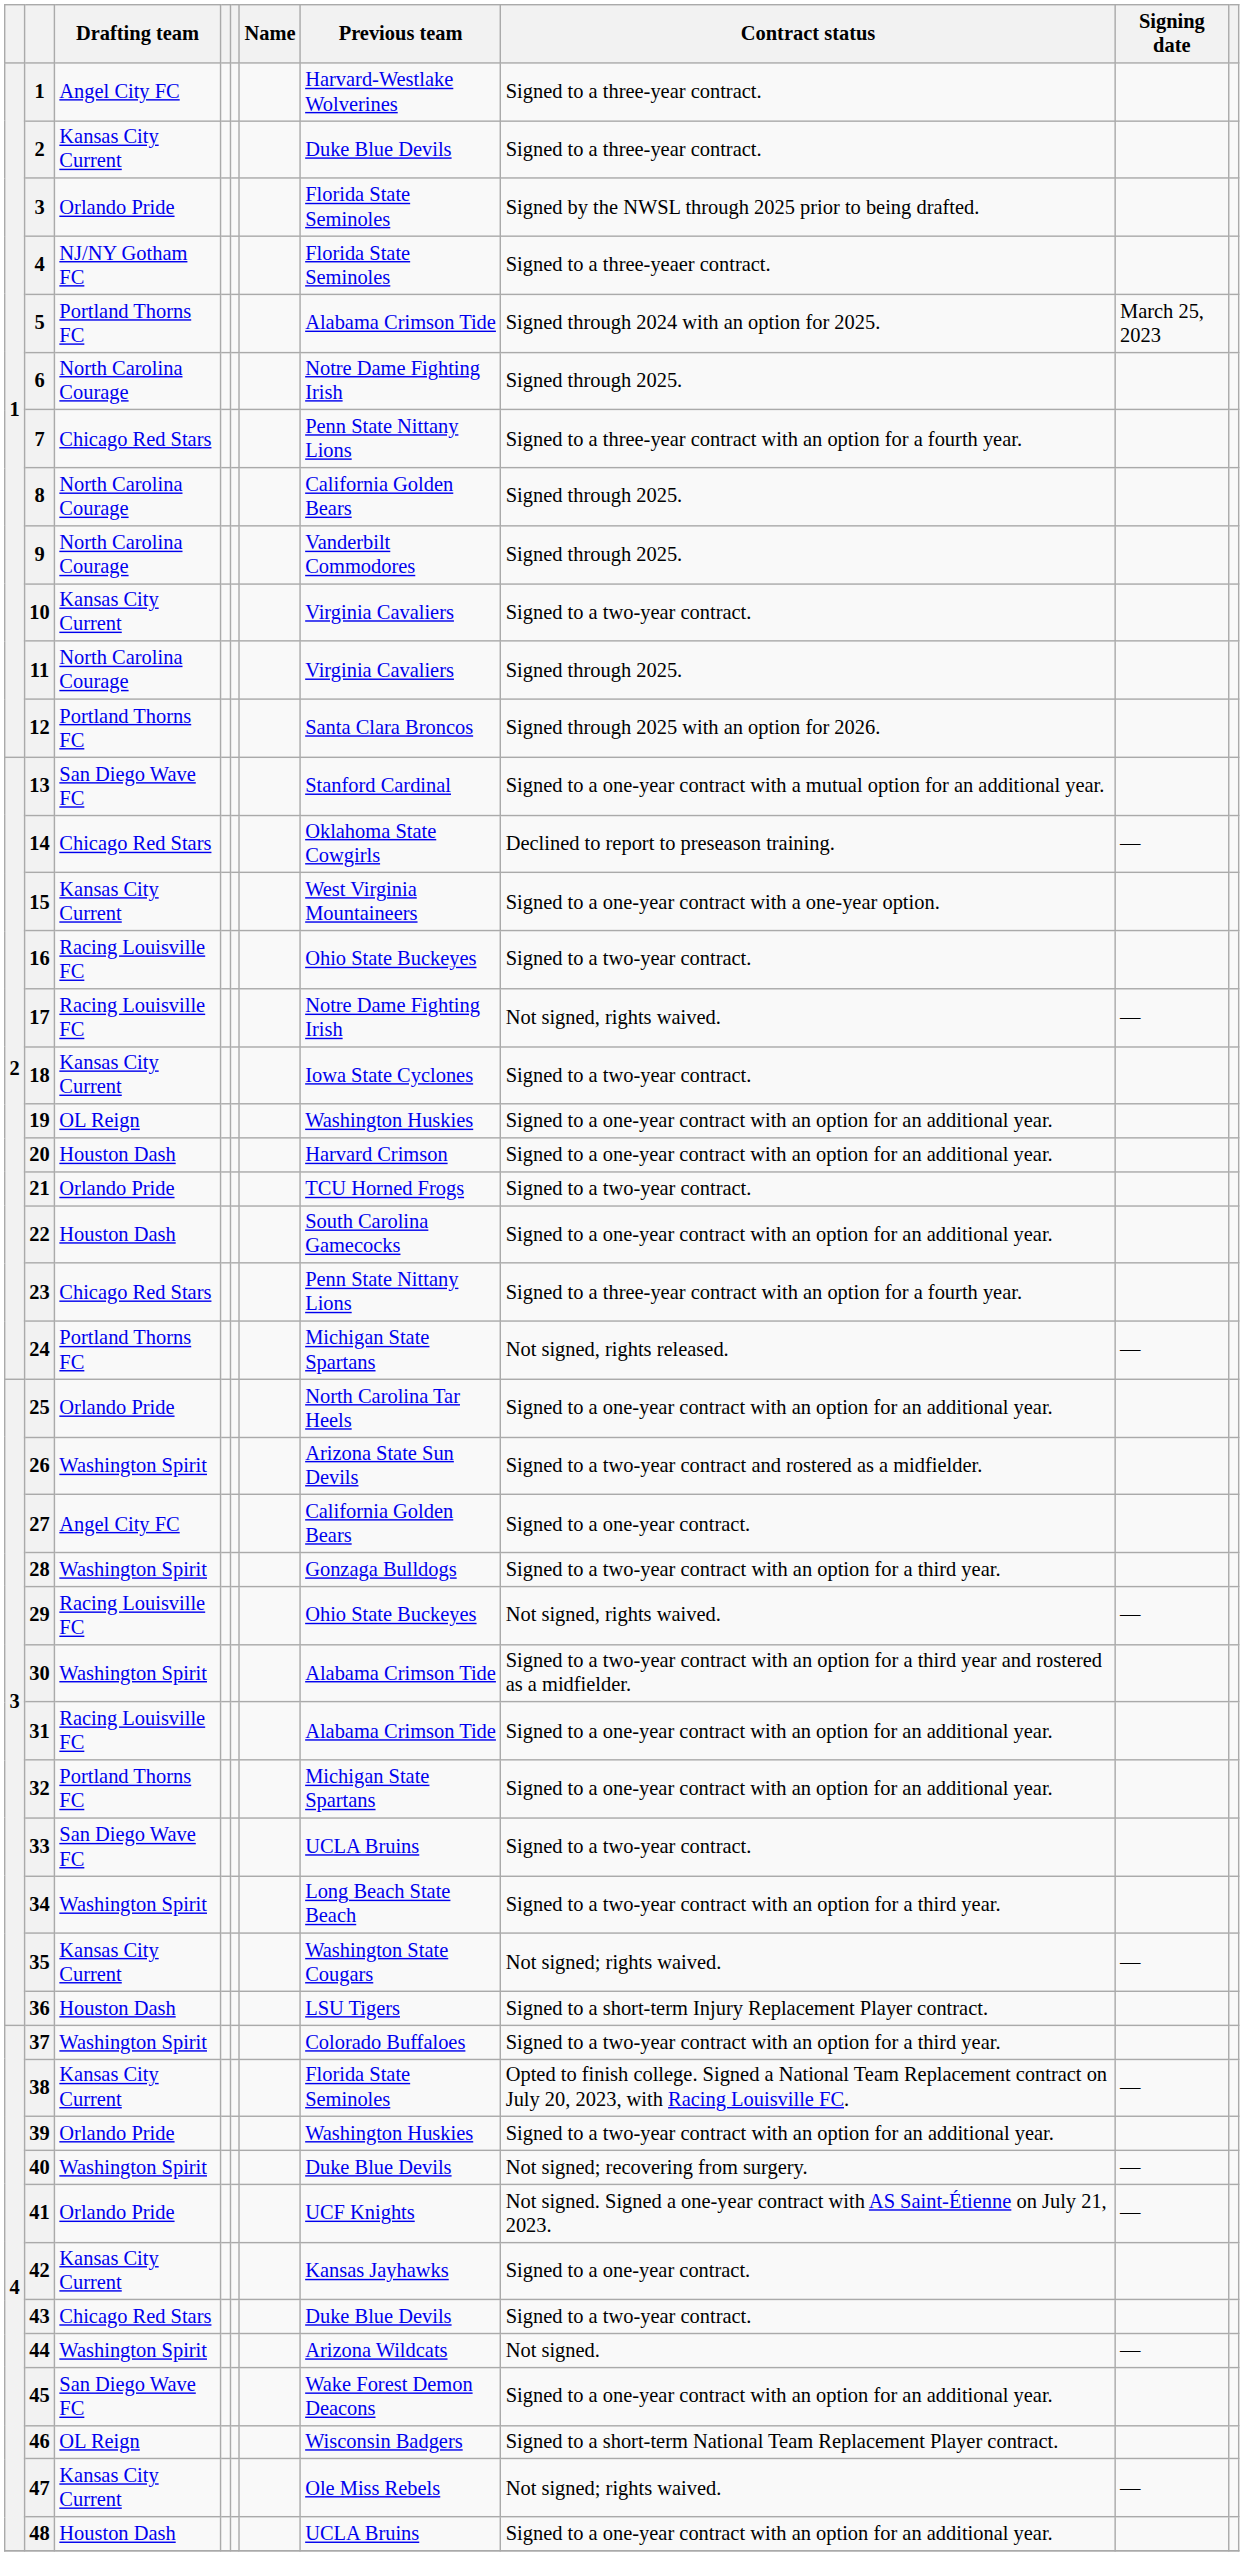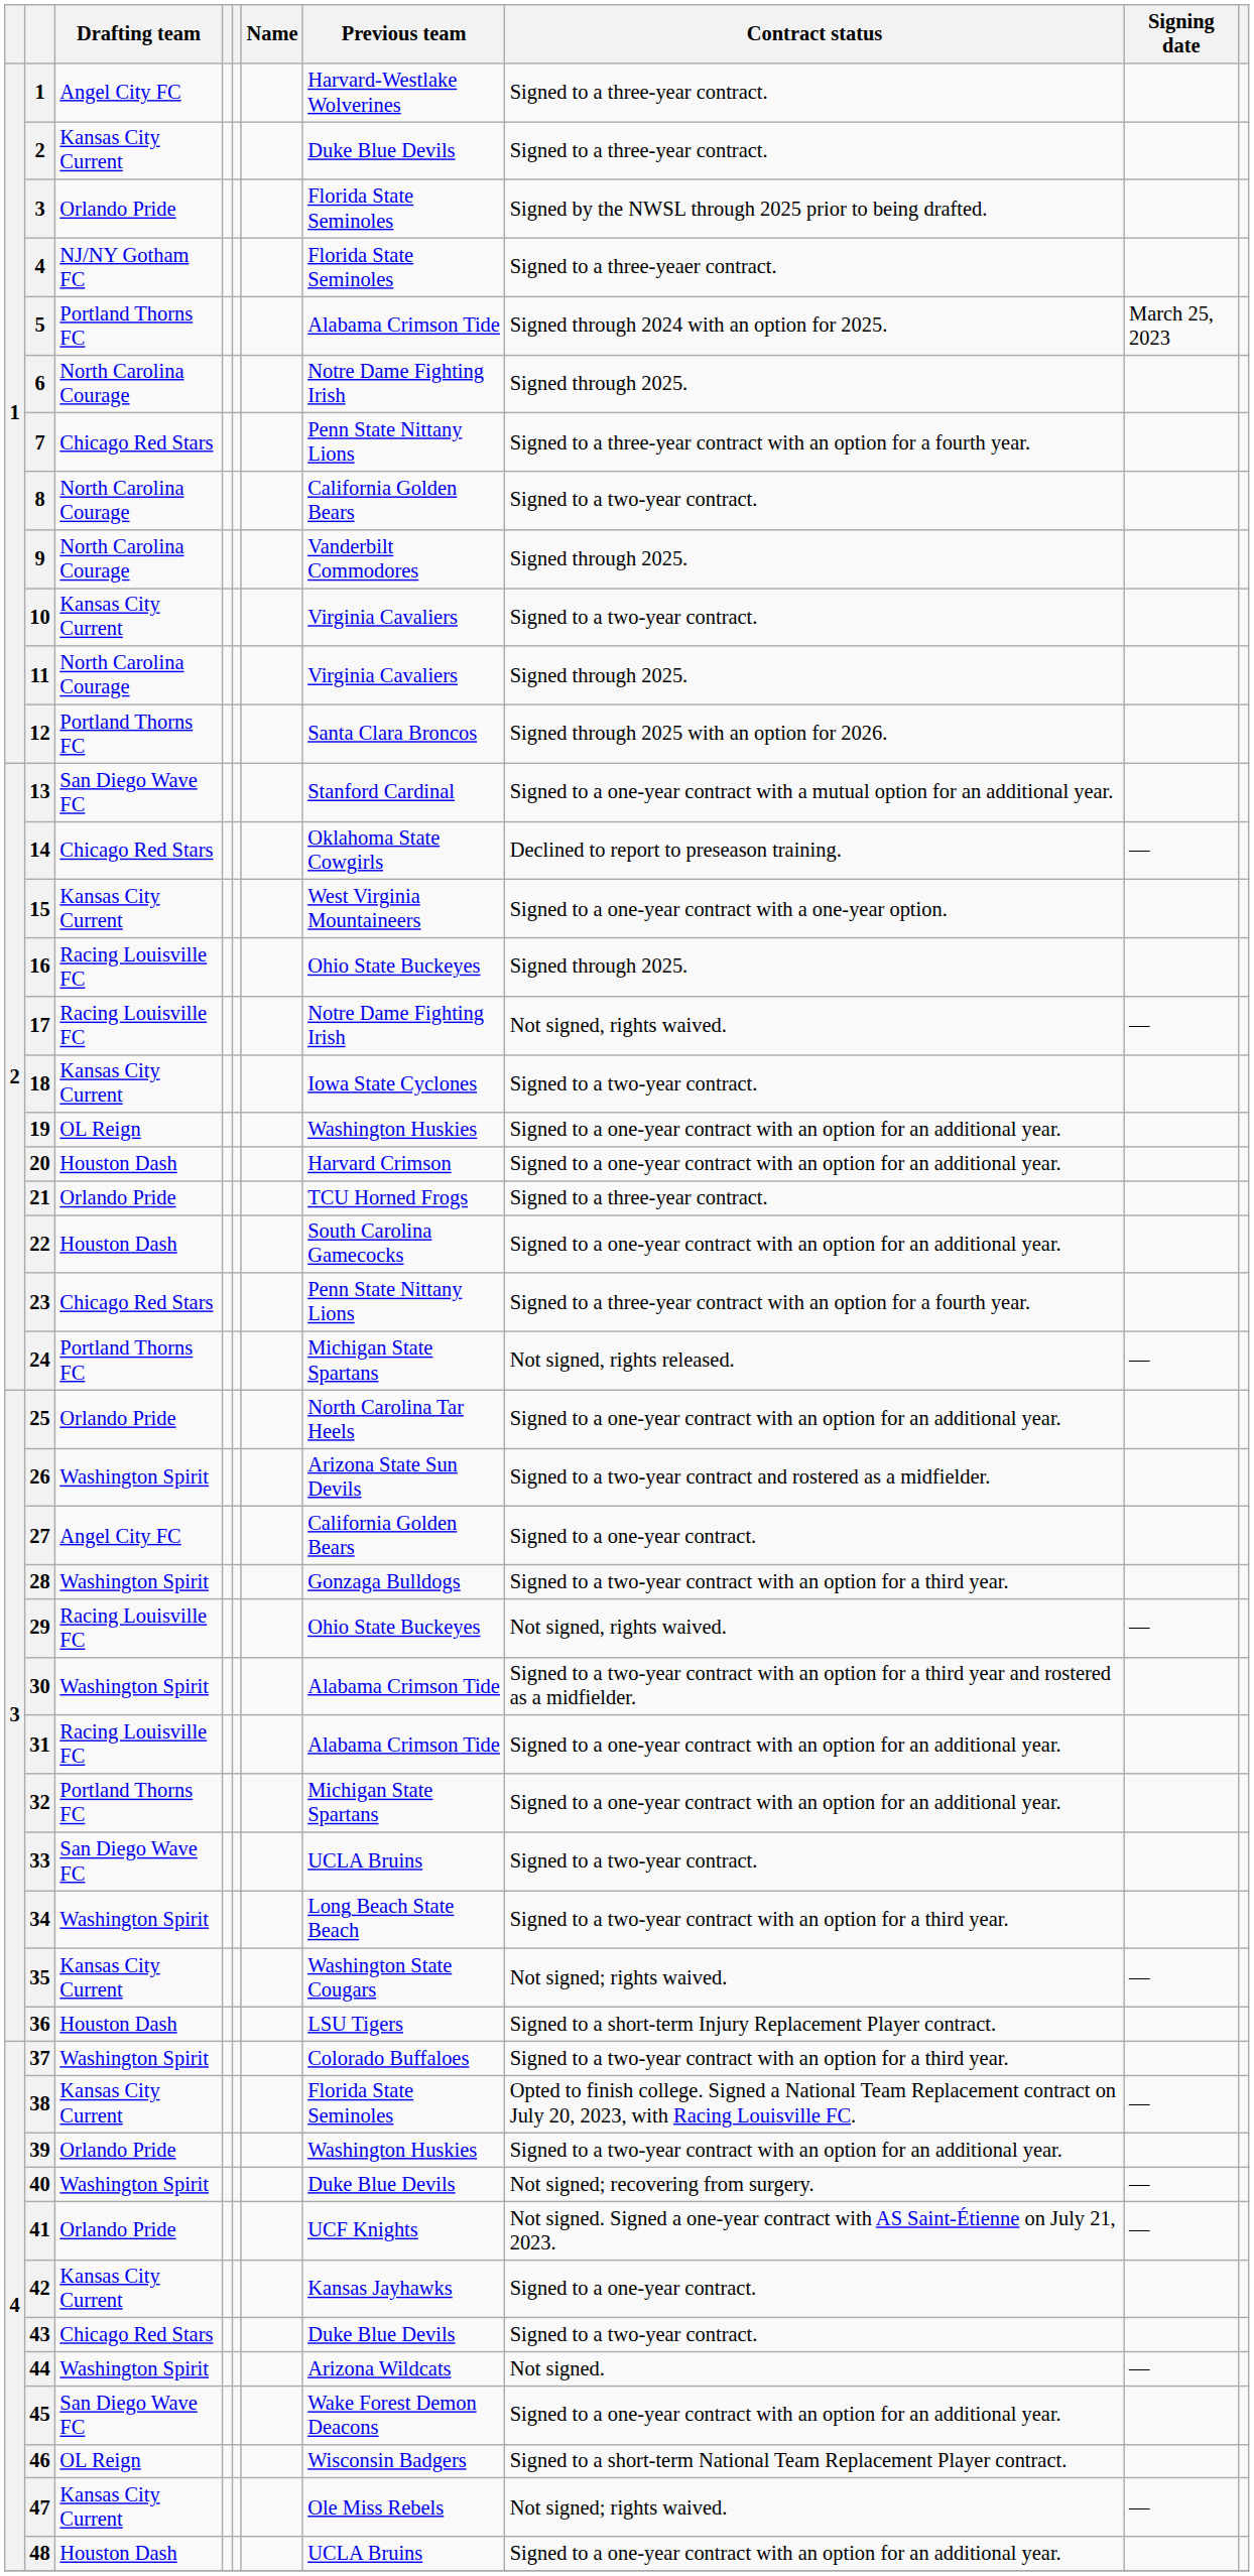 <table class="wikitable sortable" style="font-size:90%;">
 <tr>
 <th scope="col"></th>
 <th scope="col"></th>
 <th scope="col">Drafting team</th>
 <th scope="col"></th>
 <th scope="col"></th>
 <th scope="col">Name</th>
 <th scope="col">Previous team</th>
 <th scope="col" class="unsortable">Contract status</th>
 <th scope="col">Signing date</th>
 <th scope="col" class="unsortable"></th>
 </tr>
 <tr>
 <th rowspan=12 scope="rowgroup">1</th>
 <th scope="row">1</th>
 <td><a href='#'>Angel City FC</a></td>
 <td></td>
 <td></td>
 <td></td>
 <td><a href='#'>Harvard-Westlake Wolverines</a></td>
 <td>Signed to a three-year contract.</td>
 <td></td>
 <td></td>
 </tr>
 <tr>
 <th scope="row">2</th>
 <td><a href='#'>Kansas City Current</a></td>
 <td></td>
 <td></td>
 <td></td>
 <td><a href='#'>Duke Blue Devils</a></td>
 <td>Signed to a three-year contract.</td>
 <td></td>
 <td></td>
 </tr>
 <tr>
 <th scope="row">3</th>
 <td><a href='#'>Orlando Pride</a></td>
 <td></td>
 <td></td>
 <td></td>
 <td><a href='#'>Florida State Seminoles</a></td>
 <td>Signed by the NWSL through 2025 prior to being drafted.</td>
 <td></td>
 <td></td>
 </tr>
 <tr>
 <th scope="row">4</th>
 <td><a href='#'>NJ/NY Gotham FC</a></td>
 <td></td>
 <td></td>
 <td></td>
 <td><a href='#'>Florida State Seminoles</a></td>
 <td>Signed to a three-yeaer contract.</td>
 <td></td>
 <td></td>
 </tr>
 <tr>
 <th scope="row">5</th>
 <td><a href='#'>Portland Thorns FC</a></td>
 <td></td>
 <td></td>
 <td></td>
 <td><a href='#'>Alabama Crimson Tide</a></td>
 <td>Signed through 2024 with an option for 2025.</td>
 <td>March 25, 2023</td>
 <td></td>
 </tr>
 <tr>
 <th scope="row">6</th>
 <td><a href='#'>North Carolina Courage</a></td>
 <td></td>
 <td></td>
 <td></td>
 <td><a href='#'>Notre Dame Fighting Irish</a></td>
 <td>Signed through 2025.</td>
 <td></td>
 <td></td>
 </tr>
 <tr>
 <th scope="row">7</th>
 <td><a href='#'>Chicago Red Stars</a></td>
 <td></td>
 <td></td>
 <td></td>
 <td><a href='#'>Penn State Nittany Lions</a></td>
 <td>Signed to a three-year contract with an option for a fourth year.</td>
 <td></td>
 <td></td>
 </tr>
 <tr>
 <th scope="row">8</th>
 <td><a href='#'>North Carolina Courage</a></td>
 <td></td>
 <td></td>
 <td></td>
 <td><a href='#'>California Golden Bears</a></td>
-<td>Signed through 2025.</td>
+<td>Signed to a two-year contract.</td>
 <td></td>
 <td></td>
 </tr>
 <tr>
 <th scope="row">9</th>
 <td><a href='#'>North Carolina Courage</a></td>
 <td></td>
 <td></td>
 <td></td>
 <td><a href='#'>Vanderbilt Commodores</a></td>
 <td>Signed through 2025.</td>
 <td></td>
 <td></td>
 </tr>
 <tr>
 <th scope="row">10</th>
 <td><a href='#'>Kansas City Current</a></td>
 <td></td>
 <td></td>
 <td></td>
 <td><a href='#'>Virginia Cavaliers</a></td>
 <td>Signed to a two-year contract.</td>
 <td></td>
 <td></td>
 </tr>
 <tr>
 <th scope="row">11</th>
 <td><a href='#'>North Carolina Courage</a></td>
 <td></td>
 <td></td>
 <td></td>
 <td><a href='#'>Virginia Cavaliers</a></td>
 <td>Signed through 2025.</td>
 <td></td>
 <td></td>
 </tr>
 <tr>
 <th scope="row">12</th>
 <td><a href='#'>Portland Thorns FC</a></td>
 <td></td>
 <td></td>
 <td></td>
 <td><a href='#'>Santa Clara Broncos</a></td>
 <td>Signed through 2025 with an option for 2026.</td>
 <td></td>
 <td></td>
 </tr>
 <tr>
 <th rowspan=12 scope="rowgroup">2</th>
 <th scope="row">13</th>
 <td><a href='#'>San Diego Wave FC</a></td>
 <td></td>
 <td></td>
 <td></td>
 <td><a href='#'>Stanford Cardinal</a></td>
 <td>Signed to a one-year contract with a mutual option for an additional year.</td>
 <td></td>
 <td></td>
 </tr>
 <tr>
 <th scope="row">14</th>
 <td><a href='#'>Chicago Red Stars</a></td>
 <td></td>
 <td></td>
 <td></td>
 <td><a href='#'>Oklahoma State Cowgirls</a></td>
 <td>Declined to report to preseason training.</td>
 <td>—</td>
 <td></td>
 </tr>
 <tr>
 <th scope="row">15</th>
 <td><a href='#'>Kansas City Current</a></td>
 <td></td>
 <td></td>
 <td></td>
 <td><a href='#'>West Virginia Mountaineers</a></td>
 <td>Signed to a one-year contract with a one-year option.</td>
 <td></td>
 <td></td>
 </tr>
 <tr>
 <th scope="row">16</th>
 <td><a href='#'>Racing Louisville FC</a></td>
 <td></td>
 <td></td>
 <td></td>
 <td><a href='#'>Ohio State Buckeyes</a></td>
-<td>Signed to a two-year contract.</td>
+<td>Signed through 2025.</td>
 <td></td>
 <td></td>
 </tr>
 <tr>
 <th scope="row">17</th>
 <td><a href='#'>Racing Louisville FC</a></td>
 <td></td>
 <td></td>
 <td></td>
 <td><a href='#'>Notre Dame Fighting Irish</a></td>
 <td>Not signed, rights waived.</td>
 <td>—</td>
 <td></td>
 </tr>
 <tr>
 <th scope="row">18</th>
 <td><a href='#'>Kansas City Current</a></td>
 <td></td>
 <td></td>
 <td></td>
 <td><a href='#'>Iowa State Cyclones</a></td>
 <td>Signed to a two-year contract.</td>
 <td></td>
 <td></td>
 </tr>
 <tr>
 <th scope="row">19</th>
 <td><a href='#'>OL Reign</a></td>
 <td></td>
 <td></td>
 <td></td>
 <td><a href='#'>Washington Huskies</a></td>
 <td>Signed to a one-year contract with an option for an additional year.</td>
 <td></td>
 <td></td>
 </tr>
 <tr>
 <th scope="row">20</th>
 <td><a href='#'>Houston Dash</a></td>
 <td></td>
 <td></td>
 <td></td>
 <td><a href='#'>Harvard Crimson</a></td>
 <td>Signed to a one-year contract with an option for an additional year.</td>
 <td></td>
 <td></td>
 </tr>
 <tr>
 <th scope="row">21</th>
 <td><a href='#'>Orlando Pride</a></td>
 <td></td>
 <td></td>
 <td></td>
 <td><a href='#'>TCU Horned Frogs</a></td>
-<td>Signed to a two-year contract.</td>
+<td>Signed to a three-year contract.</td>
 <td></td>
 <td></td>
 </tr>
 <tr>
 <th scope="row">22</th>
 <td><a href='#'>Houston Dash</a></td>
 <td></td>
 <td></td>
 <td></td>
 <td><a href='#'>South Carolina Gamecocks</a></td>
 <td>Signed to a one-year contract with an option for an additional year.</td>
 <td></td>
 <td></td>
 </tr>
 <tr>
 <th scope="row">23</th>
 <td><a href='#'>Chicago Red Stars</a></td>
 <td></td>
 <td></td>
 <td></td>
 <td><a href='#'>Penn State Nittany Lions</a></td>
 <td>Signed to a three-year contract with an option for a fourth year.</td>
 <td></td>
 <td></td>
 </tr>
 <tr>
 <th scope="row">24</th>
 <td><a href='#'>Portland Thorns FC</a></td>
 <td></td>
 <td></td>
 <td></td>
 <td><a href='#'>Michigan State Spartans</a></td>
 <td>Not signed, rights released.</td>
 <td>—</td>
 <td></td>
 </tr>
 <tr>
 <th rowspan=12 scope="rowgroup">3</th>
 <th scope="row">25</th>
 <td><a href='#'>Orlando Pride</a></td>
 <td></td>
 <td></td>
 <td></td>
 <td><a href='#'>North Carolina Tar Heels</a></td>
 <td>Signed to a one-year contract with an option for an additional year.</td>
 <td></td>
 <td></td>
 </tr>
 <tr>
 <th scope="row">26</th>
 <td><a href='#'>Washington Spirit</a></td>
 <td></td>
 <td></td>
 <td></td>
 <td><a href='#'>Arizona State Sun Devils</a></td>
 <td>Signed to a two-year contract and rostered as a midfielder.</td>
 <td></td>
 <td></td>
 </tr>
 <tr>
 <th scope="row">27</th>
 <td><a href='#'>Angel City FC</a></td>
 <td></td>
 <td></td>
 <td></td>
 <td><a href='#'>California Golden Bears</a></td>
 <td>Signed to a one-year contract.</td>
 <td></td>
 <td></td>
 </tr>
 <tr>
 <th scope="row">28</th>
 <td><a href='#'>Washington Spirit</a></td>
 <td></td>
 <td></td>
 <td></td>
 <td><a href='#'>Gonzaga Bulldogs</a></td>
 <td>Signed to a two-year contract with an option for a third year.</td>
 <td></td>
 <td></td>
 </tr>
 <tr>
 <th scope="row">29</th>
 <td><a href='#'>Racing Louisville FC</a></td>
 <td></td>
 <td></td>
 <td></td>
 <td><a href='#'>Ohio State Buckeyes</a></td>
 <td>Not signed, rights waived.</td>
 <td>—</td>
 <td></td>
 </tr>
 <tr>
 <th scope="row">30</th>
 <td><a href='#'>Washington Spirit</a></td>
 <td></td>
 <td></td>
 <td></td>
 <td><a href='#'>Alabama Crimson Tide</a></td>
 <td>Signed to a two-year contract with an option for a third year and rostered as a midfielder.</td>
 <td></td>
 <td></td>
 </tr>
 <tr>
 <th scope="row">31</th>
 <td><a href='#'>Racing Louisville FC</a></td>
 <td></td>
 <td></td>
 <td></td>
 <td><a href='#'>Alabama Crimson Tide</a></td>
 <td>Signed to a one-year contract with an option for an additional year.</td>
 <td></td>
 <td></td>
 </tr>
 <tr>
 <th scope="row">32</th>
 <td><a href='#'>Portland Thorns FC</a></td>
 <td></td>
 <td></td>
 <td></td>
 <td><a href='#'>Michigan State Spartans</a></td>
 <td>Signed to a one-year contract with an option for an additional year.</td>
 <td></td>
 <td></td>
 </tr>
 <tr>
 <th scope="row">33</th>
 <td><a href='#'>San Diego Wave FC</a></td>
 <td></td>
 <td></td>
 <td></td>
 <td><a href='#'>UCLA Bruins</a></td>
 <td>Signed to a two-year contract.</td>
 <td></td>
 <td></td>
 </tr>
 <tr>
 <th scope="row">34</th>
 <td><a href='#'>Washington Spirit</a></td>
 <td></td>
 <td></td>
 <td></td>
 <td><a href='#'>Long Beach State Beach</a></td>
 <td>Signed to a two-year contract with an option for a third year.</td>
 <td></td>
 <td></td>
 </tr>
 <tr>
 <th scope="row">35</th>
 <td><a href='#'>Kansas City Current</a></td>
 <td></td>
 <td></td>
 <td></td>
 <td><a href='#'>Washington State Cougars</a></td>
 <td>Not signed; rights waived.</td>
 <td>—</td>
 <td></td>
 </tr>
 <tr>
 <th scope="row">36</th>
 <td><a href='#'>Houston Dash</a></td>
 <td></td>
 <td></td>
 <td></td>
 <td><a href='#'>LSU Tigers</a></td>
 <td>Signed to a short-term Injury Replacement Player contract.</td>
 <td></td>
 <td></td>
 </tr>
 <tr>
 <th rowspan=12 scope="rowgroup">4</th>
 <th scope="row">37</th>
 <td><a href='#'>Washington Spirit</a></td>
 <td></td>
 <td></td>
 <td></td>
 <td><a href='#'>Colorado Buffaloes</a></td>
 <td>Signed to a two-year contract with an option for a third year.</td>
 <td></td>
 <td></td>
 </tr>
 <tr>
 <th scope="row">38</th>
 <td><a href='#'>Kansas City Current</a></td>
 <td></td>
 <td></td>
 <td></td>
 <td><a href='#'>Florida State Seminoles</a></td>
 <td>Opted to finish college. Signed a National Team Replacement contract on July 20, 2023, with <a href='#'>Racing Louisville FC</a>.</td>
 <td>—</td>
 <td></td>
 </tr>
 <tr>
 <th scope="row">39</th>
 <td><a href='#'>Orlando Pride</a></td>
 <td></td>
 <td></td>
 <td></td>
 <td><a href='#'>Washington Huskies</a></td>
 <td>Signed to a two-year contract with an option for an additional year.</td>
 <td></td>
 <td></td>
 </tr>
 <tr>
 <th scope="row">40</th>
 <td><a href='#'>Washington Spirit</a></td>
 <td></td>
 <td></td>
 <td></td>
 <td><a href='#'>Duke Blue Devils</a></td>
 <td>Not signed; recovering from surgery.</td>
 <td>—</td>
 <td></td>
 </tr>
 <tr>
 <th scope="row">41</th>
 <td><a href='#'>Orlando Pride</a></td>
 <td></td>
 <td></td>
 <td></td>
 <td><a href='#'>UCF Knights</a></td>
 <td>Not signed. Signed a one-year contract with <a href='#'>AS Saint-Étienne</a> on July 21, 2023.</td>
 <td>—</td>
 <td></td>
 </tr>
 <tr>
 <th scope="row">42</th>
 <td><a href='#'>Kansas City Current</a></td>
 <td></td>
 <td></td>
 <td></td>
 <td><a href='#'>Kansas Jayhawks</a></td>
 <td>Signed to a one-year contract.</td>
 <td></td>
 <td></td>
 </tr>
 <tr>
 <th scope="row">43</th>
 <td><a href='#'>Chicago Red Stars</a></td>
 <td></td>
 <td></td>
 <td></td>
 <td><a href='#'>Duke Blue Devils</a></td>
 <td>Signed to a two-year contract.</td>
 <td></td>
 <td></td>
 </tr>
 <tr>
 <th scope="row">44</th>
 <td><a href='#'>Washington Spirit</a></td>
 <td></td>
 <td></td>
 <td></td>
 <td><a href='#'>Arizona Wildcats</a></td>
 <td>Not signed.</td>
 <td>—</td>
 <td></td>
 </tr>
 <tr>
 <th scope="row">45</th>
 <td><a href='#'>San Diego Wave FC</a></td>
 <td></td>
 <td></td>
 <td></td>
 <td><a href='#'>Wake Forest Demon Deacons</a></td>
 <td>Signed to a one-year contract with an option for an additional year.</td>
 <td></td>
 <td></td>
 </tr>
 <tr>
 <th scope="row">46</th>
 <td><a href='#'>OL Reign</a></td>
 <td></td>
 <td></td>
 <td></td>
 <td><a href='#'>Wisconsin Badgers</a></td>
 <td>Signed to a short-term National Team Replacement Player contract.</td>
 <td></td>
 <td></td>
 </tr>
 <tr>
 <th scope="row">47</th>
 <td><a href='#'>Kansas City Current</a></td>
 <td></td>
 <td></td>
 <td></td>
 <td><a href='#'>Ole Miss Rebels</a></td>
 <td>Not signed; rights waived.</td>
 <td>—</td>
 <td></td>
 </tr>
 <tr>
 <th scope="row">48</th>
 <td><a href='#'>Houston Dash</a></td>
 <td></td>
 <td></td>
 <td></td>
 <td><a href='#'>UCLA Bruins</a></td>
 <td>Signed to a one-year contract with an option for an additional year.</td>
 <td></td>
 <td></td>
 </tr>
 <tr>
 </tr>
 </table>
